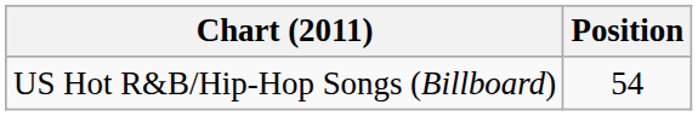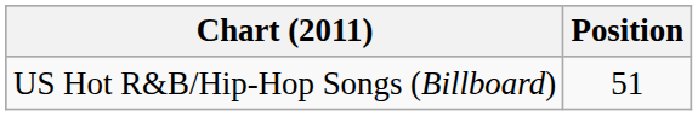 <table class="wikitable">
 <tr>
 <th>Chart (2011)</th>
 <th>Position</th>
 </tr>
 <tr>
 <td>US Hot R&B/Hip-Hop Songs (<em>Billboard</em>)</td>
-<td style="text-align:center;">54</td>
+<td style="text-align:center;">51</td>
 </tr>
 </table>
